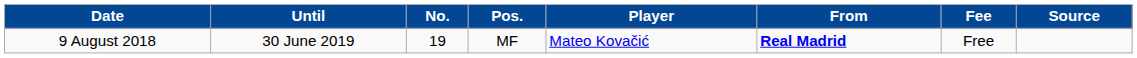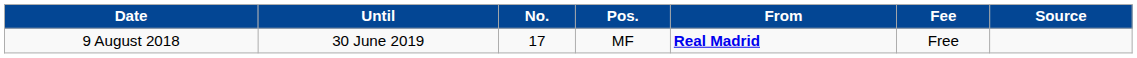 <table class="wikitable sortable" style="text-align:center;width:75%;">
 <tr>
 <th style=background-color:#034694;color:#FFFFFF>Date</th>
 <th style=background-color:#034694;color:#FFFFFF>Until</th>
 <th style=background-color:#034694;color:#FFFFFF>No.</th>
 <th style=background-color:#034694;color:#FFFFFF>Pos.</th>
-<th style=background-color:#034694;color:#FFFFFF>Player</th>
 <th style=background-color:#034694;color:#FFFFFF>From</th>
 <th style=background-color:#034694;color:#FFFFFF data-sort-type="currency">Fee</th>
 <th style=background-color:#034694;color:#FFFFFF>Source</th>
 </tr>
 <tr>
 <td>9 August 2018</td>
 <td>30 June 2019</td>
-<td>19</td>
+<td>17</td>
 <td>MF</td>
-<td align=left> <a href='#'>Mateo Kovačić</a></td>
 <td align=left><strong> <a href='#'>Real Madrid</a></strong></td>
 <td>Free</td>
 <td></td>
 </tr>
 </table>
